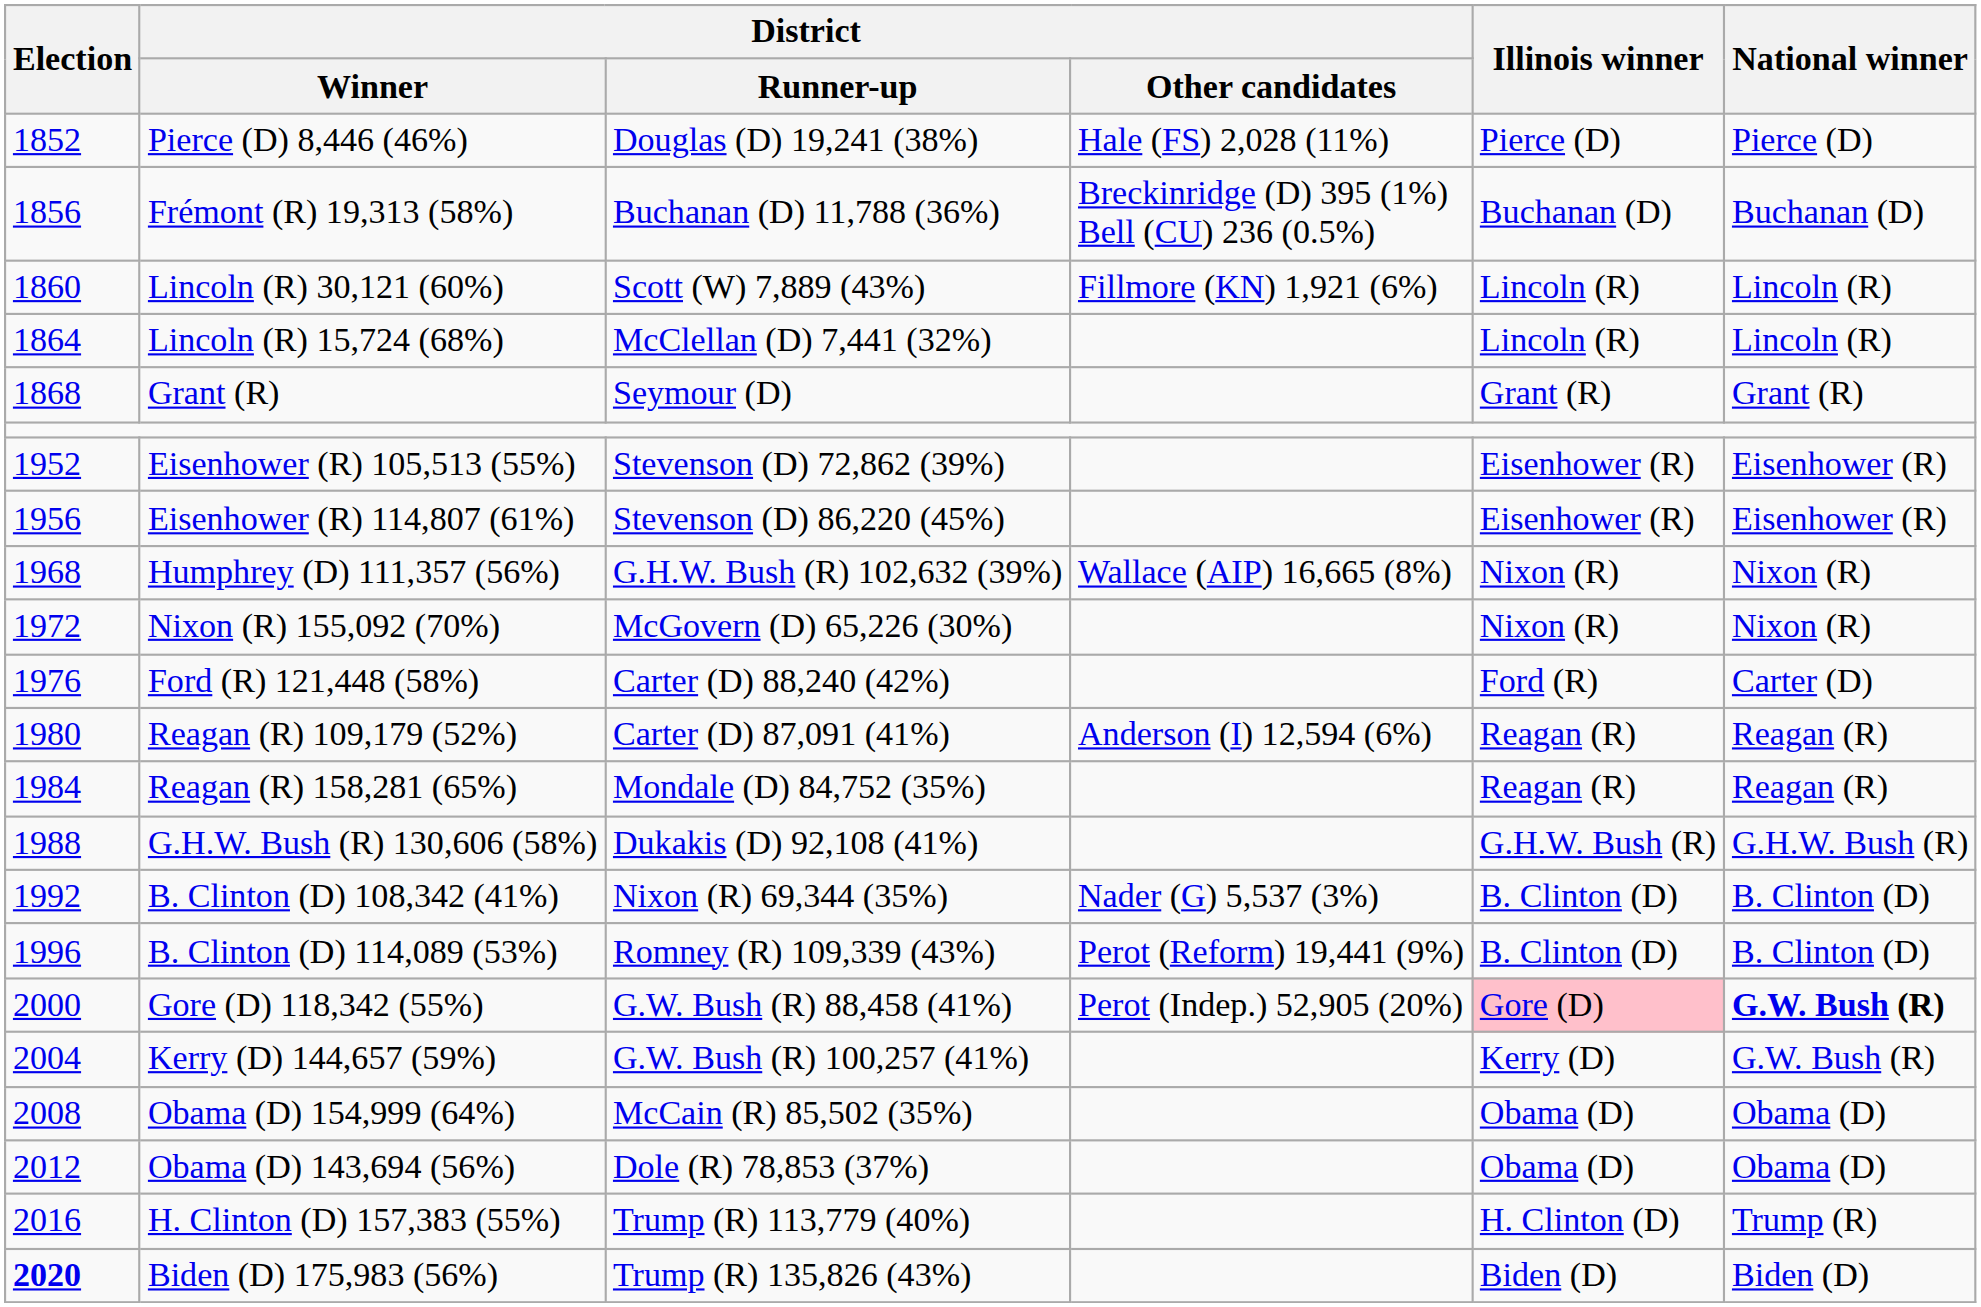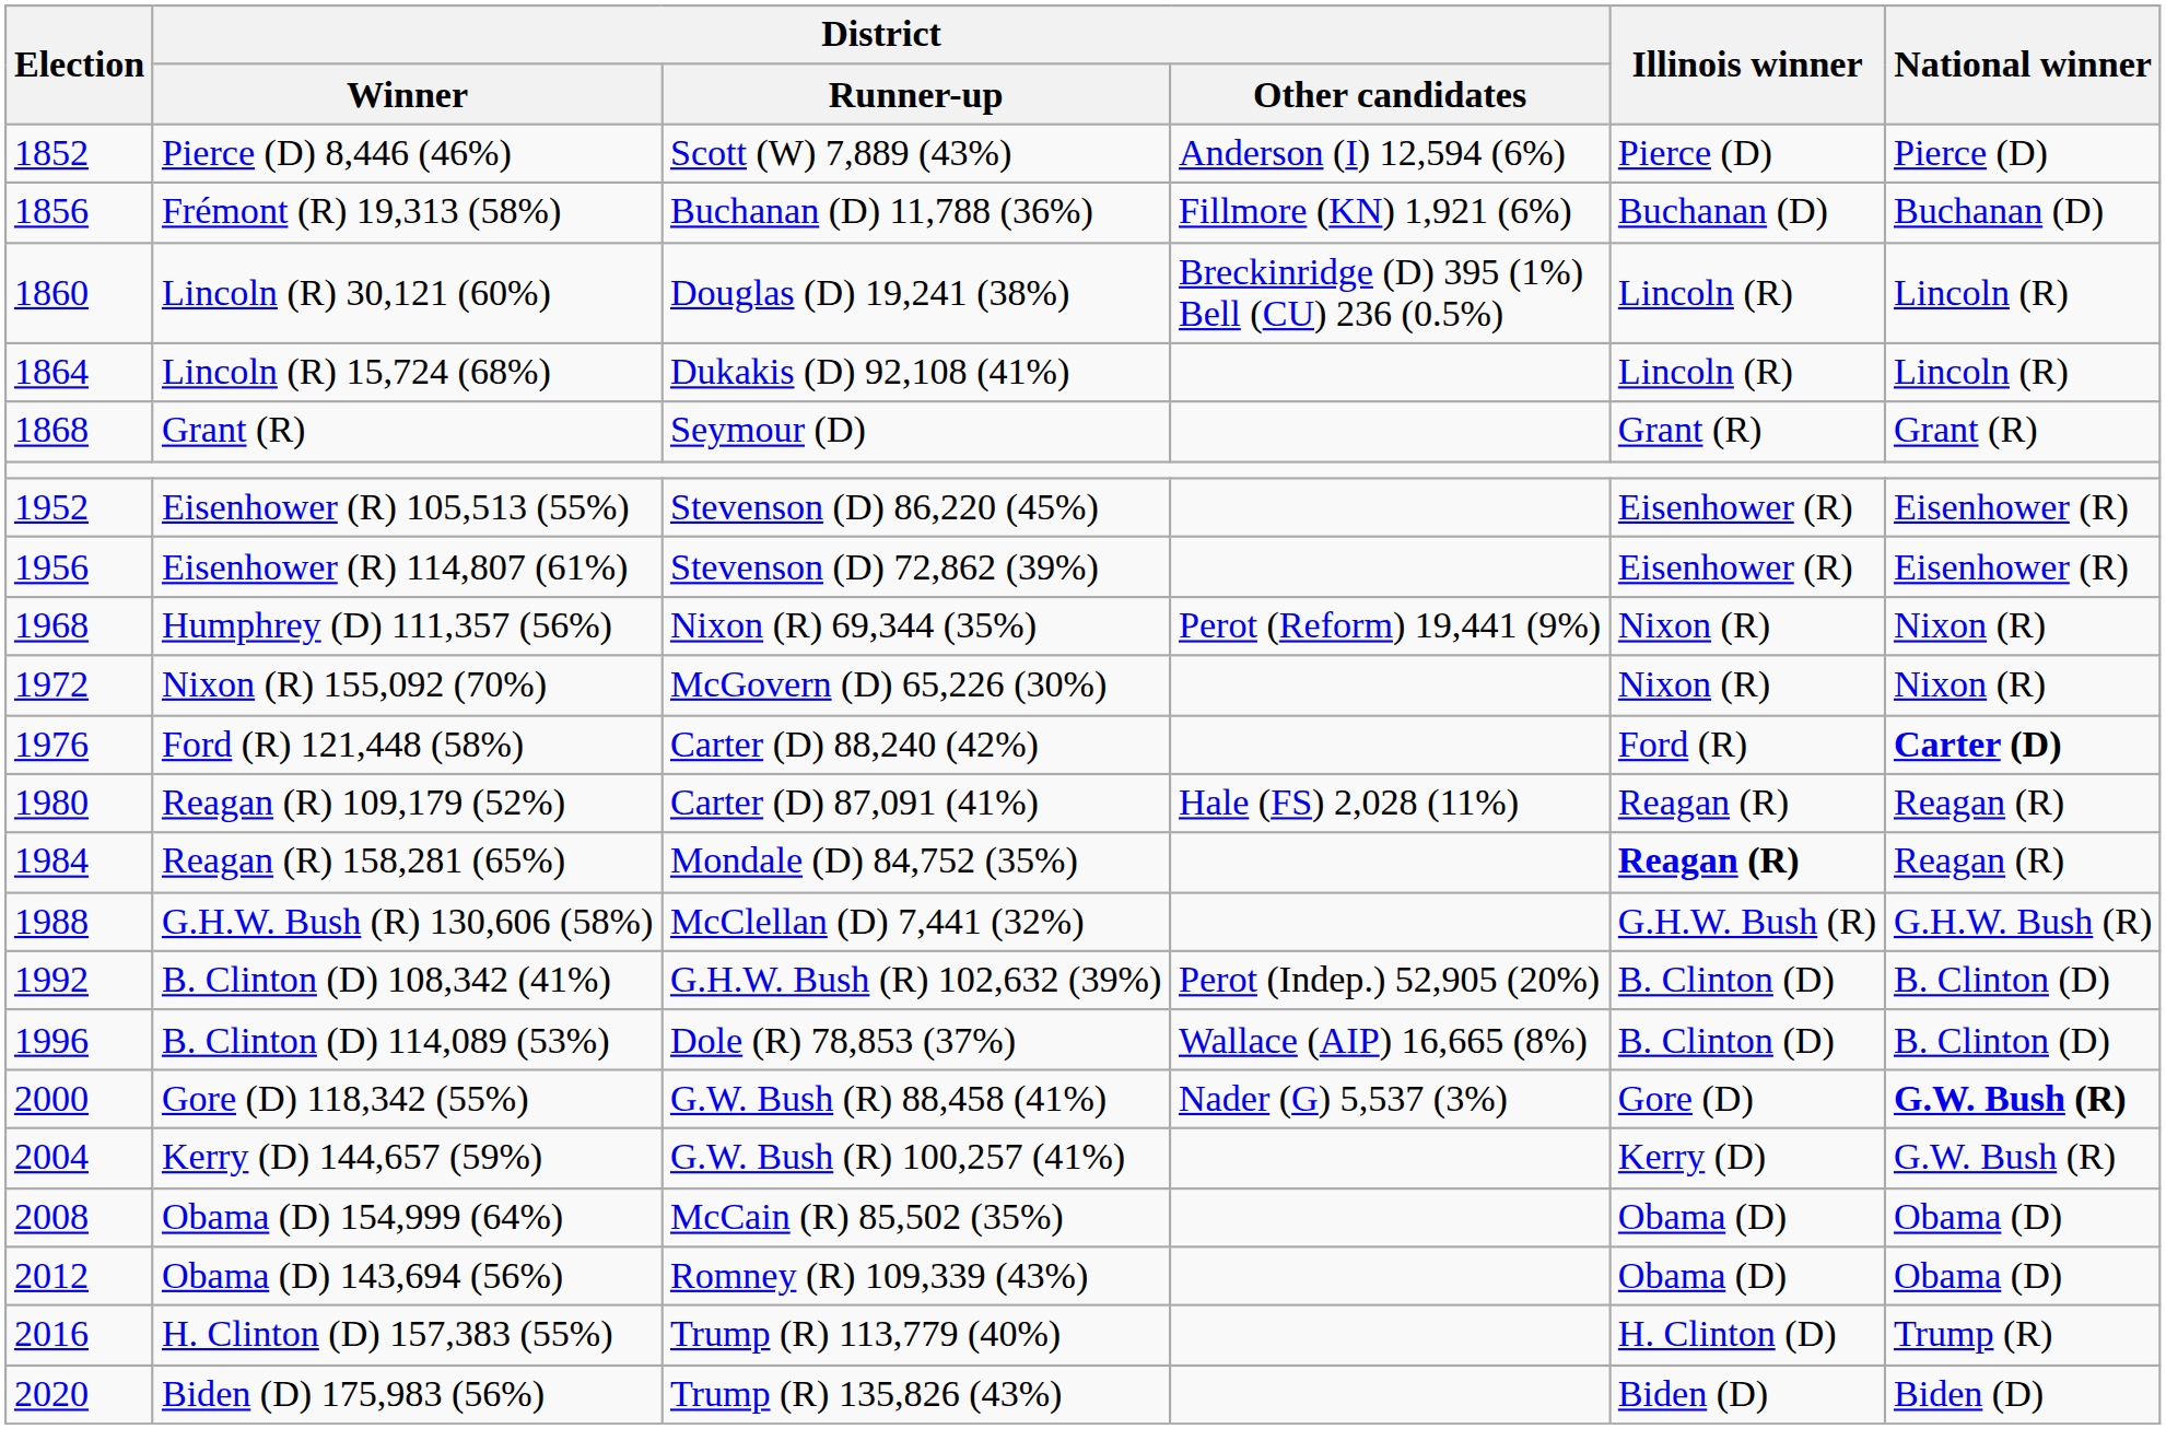 <table class="wikitable">
 <tr>
 <th rowspan=2>Election</th>
 <th colspan=3>District</th>
 <th rowspan=2>Illinois winner</th>
 <th rowspan=2>National winner</th>
 </tr>
 <tr>
 <th>Winner</th>
 <th>Runner-up</th>
 <th>Other candidates</th>
 </tr>
 <tr>
 <td><a href='#'>1852</a></td>
 <td><a href='#'>Pierce</a> (D) 8,446 (46%)</td>
-<td><a href='#'>Douglas</a> (D) 19,241 (38%)</td>
-<td><a href='#'>Hale</a> (<a href='#'>FS</a>) 2,028 (11%)</td>
+<td><a href='#'>Scott</a> (W) 7,889 (43%)</td>
+<td><a href='#'>Anderson</a> (<a href='#'>I</a>) 12,594 (6%)</td>
 <td><a href='#'>Pierce</a> (D)</td>
 <td><a href='#'>Pierce</a> (D)</td>
 </tr>
 <tr>
 <td><a href='#'>1856</a></td>
 <td><a href='#'>Frémont</a> (R) 19,313 (58%)</td>
 <td><a href='#'>Buchanan</a> (D) 11,788 (36%)</td>
-<td><a href='#'>Breckinridge</a> (D) 395 (1%)<br><a href='#'>Bell</a> (<a href='#'>CU</a>) 236 (0.5%)</td>
+<td><a href='#'>Fillmore</a> (<a href='#'>KN</a>) 1,921 (6%)</td>
 <td><a href='#'>Buchanan</a> (D)</td>
 <td><a href='#'>Buchanan</a> (D)</td>
 </tr>
 <tr>
 <td><a href='#'>1860</a></td>
 <td><a href='#'>Lincoln</a> (R) 30,121 (60%)</td>
-<td><a href='#'>Scott</a> (W) 7,889 (43%)</td>
-<td><a href='#'>Fillmore</a> (<a href='#'>KN</a>) 1,921 (6%)</td>
+<td><a href='#'>Douglas</a> (D) 19,241 (38%)</td>
+<td><a href='#'>Breckinridge</a> (D) 395 (1%)<br><a href='#'>Bell</a> (<a href='#'>CU</a>) 236 (0.5%)</td>
 <td><a href='#'>Lincoln</a> (R)</td>
 <td><a href='#'>Lincoln</a> (R)</td>
 </tr>
 <tr>
 <td><a href='#'>1864</a></td>
 <td><a href='#'>Lincoln</a> (R) 15,724 (68%)</td>
-<td><a href='#'>McClellan</a> (D) 7,441 (32%)</td>
+<td><a href='#'>Dukakis</a> (D) 92,108 (41%)</td>
 <td></td>
 <td><a href='#'>Lincoln</a> (R)</td>
 <td><a href='#'>Lincoln</a> (R)</td>
 </tr>
 <tr>
 <td><a href='#'>1868</a></td>
 <td><a href='#'>Grant</a> (R)</td>
 <td><a href='#'>Seymour</a> (D)</td>
 <td></td>
 <td><a href='#'>Grant</a> (R)</td>
 <td><a href='#'>Grant</a> (R)</td>
 </tr>
 <tr>
 <td colspan="96"></td>
 </tr>
 <tr>
 <td><a href='#'>1952</a></td>
 <td><a href='#'>Eisenhower</a> (R) 105,513 (55%)</td>
-<td><a href='#'>Stevenson</a> (D) 72,862 (39%)</td>
+<td><a href='#'>Stevenson</a> (D) 86,220 (45%)</td>
 <td></td>
 <td><a href='#'>Eisenhower</a> (R)</td>
 <td><a href='#'>Eisenhower</a> (R)</td>
 </tr>
 <tr>
 <td><a href='#'>1956</a></td>
 <td><a href='#'>Eisenhower</a> (R) 114,807 (61%)</td>
-<td><a href='#'>Stevenson</a> (D) 86,220 (45%)</td>
+<td><a href='#'>Stevenson</a> (D) 72,862 (39%)</td>
 <td></td>
 <td><a href='#'>Eisenhower</a> (R)</td>
 <td><a href='#'>Eisenhower</a> (R)</td>
 </tr>
 <tr>
 <td><a href='#'>1968</a></td>
 <td><a href='#'>Humphrey</a> (D) 111,357 (56%)</td>
-<td><a href='#'>G.H.W. Bush</a> (R) 102,632 (39%)</td>
-<td><a href='#'>Wallace</a> (<a href='#'>AIP</a>) 16,665 (8%)</td>
+<td><a href='#'>Nixon</a> (R) 69,344 (35%)</td>
+<td><a href='#'>Perot</a> (<a href='#'>Reform</a>) 19,441 (9%)</td>
 <td><a href='#'>Nixon</a> (R)</td>
 <td><a href='#'>Nixon</a> (R)</td>
 </tr>
 <tr>
 <td><a href='#'>1972</a></td>
 <td><a href='#'>Nixon</a> (R) 155,092 (70%)</td>
 <td><a href='#'>McGovern</a> (D) 65,226 (30%)</td>
 <td></td>
 <td><a href='#'>Nixon</a> (R)</td>
 <td><a href='#'>Nixon</a> (R)</td>
 </tr>
 <tr>
 <td><a href='#'>1976</a></td>
 <td><a href='#'>Ford</a> (R) 121,448 (58%)</td>
 <td><a href='#'>Carter</a> (D) 88,240 (42%)</td>
 <td></td>
 <td><a href='#'>Ford</a> (R)</td>
-<td><a href='#'>Carter</a> (D)</td>
+<td><strong><a href='#'>Carter</a> (D)</strong></td>
 </tr>
 <tr>
 <td><a href='#'>1980</a></td>
 <td><a href='#'>Reagan</a> (R) 109,179 (52%)</td>
 <td><a href='#'>Carter</a> (D) 87,091 (41%)</td>
-<td><a href='#'>Anderson</a> (<a href='#'>I</a>) 12,594 (6%)</td>
+<td><a href='#'>Hale</a> (<a href='#'>FS</a>) 2,028 (11%)</td>
 <td><a href='#'>Reagan</a> (R)</td>
 <td><a href='#'>Reagan</a> (R)</td>
 </tr>
 <tr>
 <td><a href='#'>1984</a></td>
 <td><a href='#'>Reagan</a> (R) 158,281 (65%)</td>
 <td><a href='#'>Mondale</a> (D) 84,752 (35%)</td>
 <td></td>
-<td><a href='#'>Reagan</a> (R)</td>
+<td><strong><a href='#'>Reagan</a> (R)</strong></td>
 <td><a href='#'>Reagan</a> (R)</td>
 </tr>
 <tr>
 <td><a href='#'>1988</a></td>
 <td><a href='#'>G.H.W. Bush</a> (R) 130,606 (58%)</td>
-<td><a href='#'>Dukakis</a> (D) 92,108 (41%)</td>
+<td><a href='#'>McClellan</a> (D) 7,441 (32%)</td>
 <td></td>
 <td><a href='#'>G.H.W. Bush</a> (R)</td>
 <td><a href='#'>G.H.W. Bush</a> (R)</td>
 </tr>
 <tr>
 <td><a href='#'>1992</a></td>
 <td><a href='#'>B. Clinton</a> (D) 108,342 (41%)</td>
-<td><a href='#'>Nixon</a> (R) 69,344 (35%)</td>
-<td><a href='#'>Nader</a> (<a href='#'>G</a>) 5,537 (3%)</td>
+<td><a href='#'>G.H.W. Bush</a> (R) 102,632 (39%)</td>
+<td><a href='#'>Perot</a> (Indep.) 52,905 (20%)</td>
 <td><a href='#'>B. Clinton</a> (D)</td>
 <td><a href='#'>B. Clinton</a> (D)</td>
 </tr>
 <tr>
 <td><a href='#'>1996</a></td>
 <td><a href='#'>B. Clinton</a> (D) 114,089 (53%)</td>
-<td><a href='#'>Romney</a> (R) 109,339 (43%)</td>
-<td><a href='#'>Perot</a> (<a href='#'>Reform</a>) 19,441 (9%)</td>
+<td><a href='#'>Dole</a> (R) 78,853 (37%)</td>
+<td><a href='#'>Wallace</a> (<a href='#'>AIP</a>) 16,665 (8%)</td>
 <td><a href='#'>B. Clinton</a> (D)</td>
 <td><a href='#'>B. Clinton</a> (D)</td>
 </tr>
 <tr>
 <td><a href='#'>2000</a></td>
 <td><a href='#'>Gore</a> (D) 118,342 (55%)</td>
 <td><a href='#'>G.W. Bush</a> (R) 88,458 (41%)</td>
-<td><a href='#'>Perot</a> (Indep.) 52,905 (20%)</td>
-<td style="background: pink;"><a href='#'>Gore</a> (D)</td>
+<td><a href='#'>Nader</a> (<a href='#'>G</a>) 5,537 (3%)</td>
+<td><a href='#'>Gore</a> (D)</td>
 <td><strong><a href='#'>G.W. Bush</a> (R)</strong></td>
 </tr>
 <tr>
 <td><a href='#'>2004</a></td>
 <td><a href='#'>Kerry</a> (D) 144,657 (59%)</td>
 <td><a href='#'>G.W. Bush</a> (R) 100,257 (41%)</td>
 <td></td>
 <td><a href='#'>Kerry</a> (D)</td>
 <td><a href='#'>G.W. Bush</a> (R)</td>
 </tr>
 <tr>
 <td><a href='#'>2008</a></td>
 <td><a href='#'>Obama</a> (D) 154,999 (64%)</td>
 <td><a href='#'>McCain</a> (R) 85,502 (35%)</td>
 <td></td>
 <td><a href='#'>Obama</a> (D)</td>
 <td><a href='#'>Obama</a> (D)</td>
 </tr>
 <tr>
 <td><a href='#'>2012</a></td>
 <td><a href='#'>Obama</a> (D) 143,694 (56%)</td>
-<td><a href='#'>Dole</a> (R) 78,853 (37%)</td>
+<td><a href='#'>Romney</a> (R) 109,339 (43%)</td>
 <td></td>
 <td><a href='#'>Obama</a> (D)</td>
 <td><a href='#'>Obama</a> (D)</td>
 </tr>
 <tr>
 <td><a href='#'>2016</a></td>
 <td><a href='#'>H. Clinton</a> (D) 157,383 (55%)</td>
 <td><a href='#'>Trump</a> (R) 113,779 (40%)</td>
 <td></td>
 <td><a href='#'>H. Clinton</a> (D)</td>
 <td><a href='#'>Trump</a> (R)</td>
 </tr>
 <tr>
-<td><strong><a href='#'>2020</a></strong></td>
+<td><a href='#'>2020</a></td>
 <td><a href='#'>Biden</a> (D) 175,983 (56%)</td>
 <td><a href='#'>Trump</a> (R) 135,826 (43%)</td>
 <td></td>
 <td><a href='#'>Biden</a> (D)</td>
 <td><a href='#'>Biden</a> (D)</td>
 </tr>
 </table>
